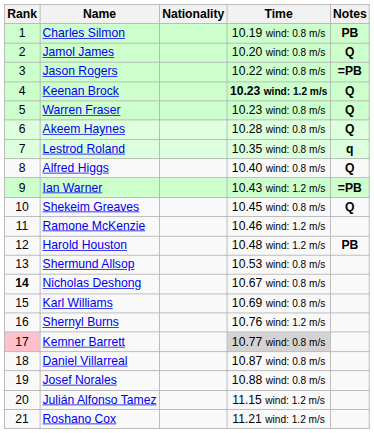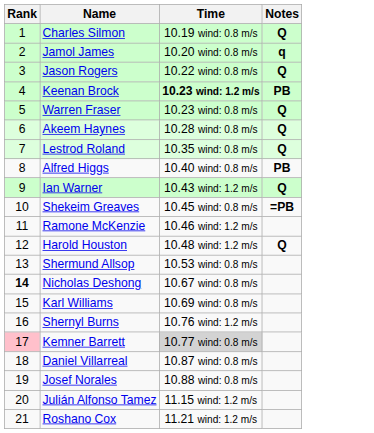 <table class="wikitable sortable" style="text-align:center">
 <tr>
 <th>Rank</th>
 <th>Name</th>
-<th>Nationality</th>
 <th>Time</th>
 <th>Notes</th>
 </tr>
 <tr bgcolor=ccffcc>
 <td>1</td>
 <td align=left><a href='#'>Charles Silmon</a></td>
-<td align=left></td>
 <td>10.19 <small>wind: 0.8 m/s</small></td>
-<td><strong>PB</strong></td>
+<td><strong>Q</strong></td>
 </tr>
 <tr bgcolor=ccffcc>
 <td>2</td>
 <td align=left><a href='#'>Jamol James</a></td>
-<td align=left></td>
 <td>10.20 <small>wind: 0.8 m/s</small></td>
-<td><strong>Q</strong></td>
+<td><strong>q</strong></td>
 </tr>
 <tr bgcolor=ccffcc>
 <td>3</td>
 <td align=left><a href='#'>Jason Rogers</a></td>
-<td align=left></td>
 <td>10.22 <small>wind: 0.8 m/s</small></td>
-<td><strong>=PB</strong></td>
+<td><strong>Q</strong></td>
 </tr>
 <tr bgcolor=ccffcc>
 <td>4</td>
 <td align=left><a href='#'>Keenan Brock</a></td>
-<td align=left></td>
 <td><strong>10.23 <small>wind: 1.2 m/s</small></strong></td>
-<td><strong>Q</strong></td>
+<td><strong>PB</strong></td>
 </tr>
 <tr bgcolor=ccffcc>
 <td>5</td>
 <td align=left><a href='#'>Warren Fraser</a></td>
-<td align=left></td>
 <td>10.23 <small>wind: 0.8 m/s</small></td>
 <td><strong>Q</strong></td>
 </tr>
 <tr bgcolor=ddffdd>
 <td>6</td>
 <td align=left><a href='#'>Akeem Haynes</a></td>
-<td align=left></td>
 <td>10.28 <small>wind: 0.8 m/s</small></td>
 <td><strong>Q</strong></td>
 </tr>
 <tr bgcolor=ddffdd>
 <td>7</td>
 <td align=left><a href='#'>Lestrod Roland</a></td>
-<td align=left></td>
 <td>10.35 <small>wind: 0.8 m/s</small></td>
-<td><strong>q</strong></td>
+<td><strong>Q</strong></td>
 </tr>
 <tr>
 <td>8</td>
 <td align=left><a href='#'>Alfred Higgs</a></td>
-<td align=left></td>
 <td>10.40 <small>wind: 0.8 m/s</small></td>
-<td><strong>Q</strong></td>
+<td><strong>PB</strong></td>
 </tr>
 <tr bgcolor=ccffcc>
 <td>9</td>
 <td align=left><a href='#'>Ian Warner</a></td>
-<td align=left></td>
 <td>10.43 <small>wind: 1.2 m/s</small></td>
-<td><strong>=PB</strong></td>
+<td><strong>Q</strong></td>
 </tr>
 <tr>
 <td>10</td>
 <td align=left><a href='#'>Shekeim Greaves</a></td>
-<td align=left></td>
 <td>10.45 <small>wind: 0.8 m/s</small></td>
-<td><strong>Q</strong></td>
+<td><strong>=PB</strong></td>
 </tr>
 <tr>
 <td>11</td>
 <td align=left><a href='#'>Ramone McKenzie</a></td>
-<td align=left></td>
 <td>10.46 <small>wind: 1.2 m/s</small></td>
 <td></td>
 </tr>
 <tr>
 <td>12</td>
 <td align=left><a href='#'>Harold Houston</a></td>
-<td align=left></td>
 <td>10.48 <small>wind: 1.2 m/s</small></td>
-<td><strong>PB</strong></td>
+<td><strong>Q</strong></td>
 </tr>
 <tr>
 <td>13</td>
 <td align=left><a href='#'>Shermund Allsop</a></td>
-<td align=left></td>
 <td>10.53 <small>wind: 0.8 m/s</small></td>
 <td></td>
 </tr>
 <tr>
 <td><strong>14</strong></td>
 <td align=left><a href='#'>Nicholas Deshong</a></td>
-<td align=left></td>
 <td>10.67 <small>wind: 0.8 m/s</small></td>
 <td></td>
 </tr>
 <tr>
 <td>15</td>
 <td align=left><a href='#'>Karl Williams</a></td>
-<td align=left></td>
 <td>10.69 <small>wind: 0.8 m/s</small></td>
 <td></td>
 </tr>
 <tr>
 <td>16</td>
 <td align=left><a href='#'>Shernyl Burns</a></td>
-<td align=left></td>
 <td>10.76 <small>wind: 1.2 m/s</small></td>
 <td></td>
 </tr>
 <tr>
 <td style="background: pink;">17</td>
 <td align=left><a href='#'>Kemner Barrett</a></td>
-<td align=left></td>
 <td style="background: lightgrey;">10.77 <small>wind: 0.8 m/s</small></td>
 <td></td>
 </tr>
 <tr>
 <td>18</td>
 <td align=left><a href='#'>Daniel Villarreal</a></td>
-<td align=left></td>
 <td>10.87 <small>wind: 0.8 m/s</small></td>
 <td></td>
 </tr>
 <tr>
 <td>19</td>
 <td align=left><a href='#'>Josef Norales</a></td>
-<td align=left></td>
 <td>10.88 <small>wind: 0.8 m/s</small></td>
 <td></td>
 </tr>
 <tr>
 <td>20</td>
 <td align=left><a href='#'>Julián Alfonso Tamez</a></td>
-<td align=left></td>
 <td>11.15 <small>wind: 1.2 m/s</small></td>
 <td></td>
 </tr>
 <tr>
 <td>21</td>
 <td align=left><a href='#'>Roshano Cox</a></td>
-<td align=left></td>
 <td>11.21 <small>wind: 1.2 m/s</small></td>
 <td></td>
 </tr>
 </table>
